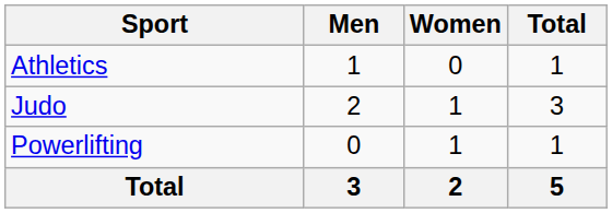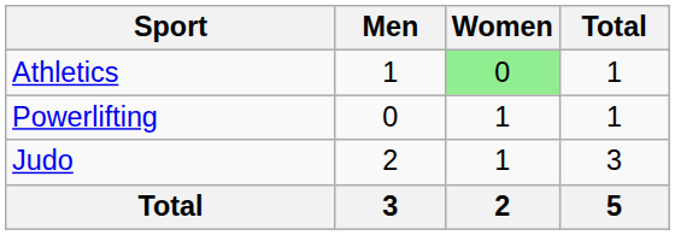 <table class="wikitable sortable" style="text-align:center;">
 <tr>
 <th width=180>Sport</th>
 <th width=55>Men</th>
 <th width=55>Women</th>
 <th width=55>Total</th>
 </tr>
 <tr>
 <td align=left><a href='#'>Athletics</a></td>
 <td>1</td>
+<td style="background: lightgreen;">0</td>
+<td>1</td>
+</tr>
+<tr>
+<td align=left><a href='#'>Powerlifting</a></td>
 <td>0</td>
+<td>1</td>
 <td>1</td>
 </tr>
 <tr>
 <td align=left><a href='#'>Judo</a></td>
 <td>2</td>
 <td>1</td>
 <td>3</td>
 </tr>
 <tr>
-<td align=left><a href='#'>Powerlifting</a></td>
-<td>0</td>
-<td>1</td>
-<td>1</td>
-</tr>
-<tr>
 <th>Total</th>
 <th>3</th>
 <th>2</th>
 <th>5</th>
 </tr>
 </table>
